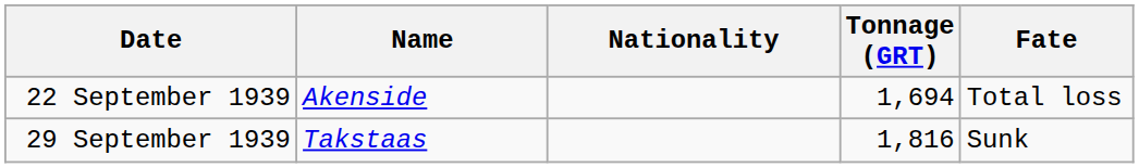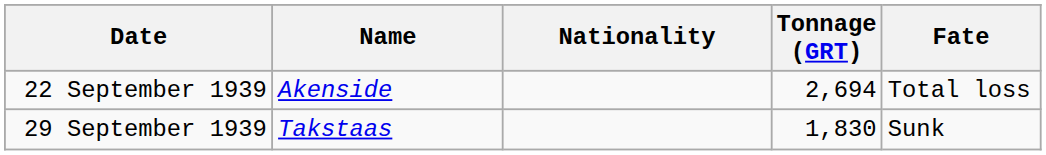 <table class="wikitable sortable">
 <tr>
 <th width="140px">Date</th>
 <th width="120px">Name</th>
 <th width="140px">Nationality</th>
 <th width="25px">Tonnage<br>(<a href='#'>GRT</a>)</th>
 <th width="80px">Fate</th>
 </tr>
 <tr>
 <td align="right">22 September 1939</td>
 <td align="left"><a href='#'><em>Akenside</em></a></td>
 <td align="left"></td>
-<td align="right">1,694</td>
+<td align="right">2,694</td>
 <td align="left">Total loss</td>
 </tr>
 <tr>
 <td align="right">29 September 1939</td>
 <td align="left"><a href='#'><em>Takstaas</em></a></td>
 <td align="left"></td>
-<td align="right">1,816</td>
+<td align="right">1,830</td>
 <td align="left">Sunk</td>
 </tr>
 </table>
